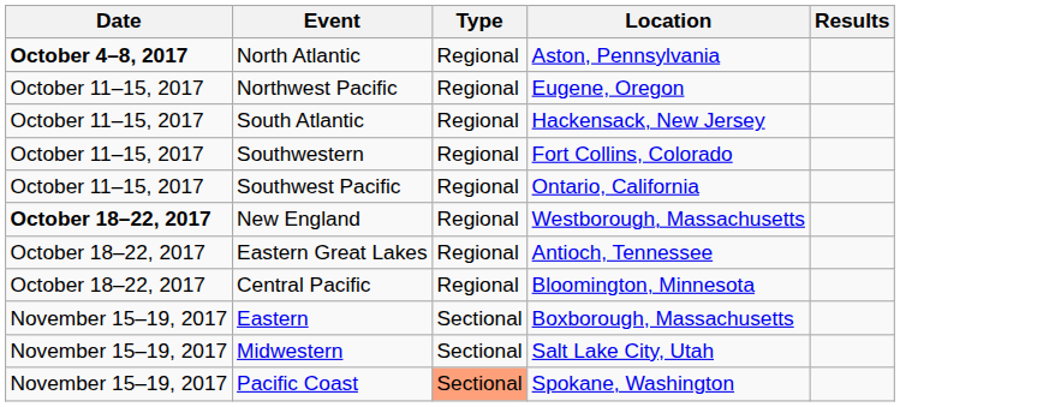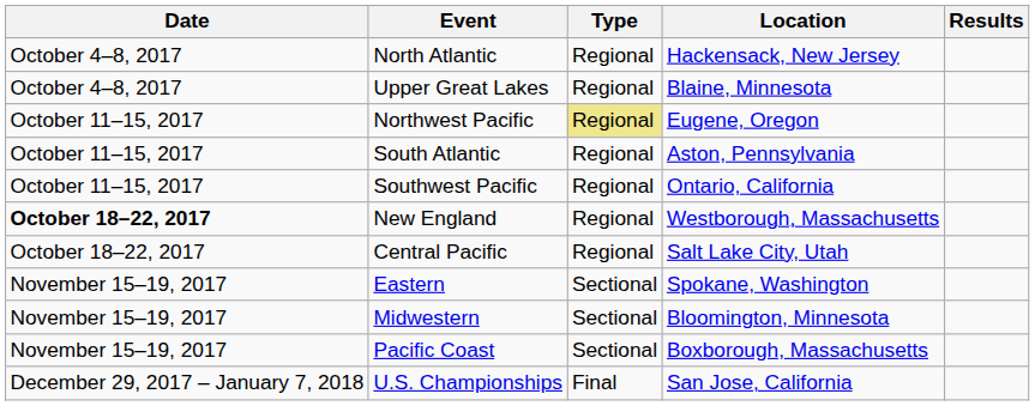 <table class="wikitable">
 <tr>
 <th>Date</th>
 <th>Event</th>
 <th>Type</th>
 <th>Location</th>
 <th>Results</th>
 </tr>
 <tr>
-<td><strong>October 4–8, 2017</strong></td>
+<td>October 4–8, 2017</td>
 <td>North Atlantic</td>
 <td>Regional</td>
-<td><a href='#'>Aston, Pennsylvania</a></td>
+<td><a href='#'>Hackensack, New Jersey</a></td>
+<td></td>
+</tr>
+<tr>
+<td>October 4–8, 2017</td>
+<td>Upper Great Lakes</td>
+<td>Regional</td>
+<td><a href='#'>Blaine, Minnesota</a></td>
 <td></td>
 </tr>
 <tr>
 <td>October 11–15, 2017</td>
 <td>Northwest Pacific</td>
-<td>Regional</td>
+<td style="background: khaki;">Regional</td>
 <td><a href='#'>Eugene, Oregon</a></td>
 <td></td>
 </tr>
 <tr>
 <td>October 11–15, 2017</td>
 <td>South Atlantic</td>
 <td>Regional</td>
-<td><a href='#'>Hackensack, New Jersey</a></td>
-<td></td>
-</tr>
-<tr>
-<td>October 11–15, 2017</td>
-<td>Southwestern</td>
-<td>Regional</td>
-<td><a href='#'>Fort Collins, Colorado</a></td>
+<td><a href='#'>Aston, Pennsylvania</a></td>
 <td></td>
 </tr>
 <tr>
 <td>October 11–15, 2017</td>
 <td>Southwest Pacific</td>
 <td>Regional</td>
 <td><a href='#'>Ontario, California</a></td>
 <td></td>
 </tr>
 <tr>
 <td><strong>October 18–22, 2017</strong></td>
 <td>New England</td>
 <td>Regional</td>
 <td><a href='#'>Westborough, Massachusetts</a></td>
 <td></td>
 </tr>
 <tr>
 <td>October 18–22, 2017</td>
-<td>Eastern Great Lakes</td>
-<td>Regional</td>
-<td><a href='#'>Antioch, Tennessee</a></td>
-<td></td>
-</tr>
-<tr>
-<td>October 18–22, 2017</td>
 <td>Central Pacific</td>
 <td>Regional</td>
-<td><a href='#'>Bloomington, Minnesota</a></td>
+<td><a href='#'>Salt Lake City, Utah</a></td>
 <td></td>
 </tr>
 <tr>
 <td>November 15–19, 2017</td>
 <td><a href='#'>Eastern</a></td>
 <td>Sectional</td>
-<td><a href='#'>Boxborough, Massachusetts</a></td>
+<td><a href='#'>Spokane, Washington</a></td>
 <td></td>
 </tr>
 <tr>
 <td>November 15–19, 2017</td>
 <td><a href='#'>Midwestern</a></td>
 <td>Sectional</td>
-<td><a href='#'>Salt Lake City, Utah</a></td>
+<td><a href='#'>Bloomington, Minnesota</a></td>
 <td></td>
 </tr>
 <tr>
 <td>November 15–19, 2017</td>
 <td><a href='#'>Pacific Coast</a></td>
-<td style="background: lightsalmon;">Sectional</td>
-<td><a href='#'>Spokane, Washington</a></td>
+<td>Sectional</td>
+<td><a href='#'>Boxborough, Massachusetts</a></td>
+<td></td>
+</tr>
+<tr>
+<td>December 29, 2017 – January 7, 2018</td>
+<td><a href='#'>U.S. Championships</a></td>
+<td>Final</td>
+<td><a href='#'>San Jose, California</a></td>
 <td></td>
 </tr>
 </table>
